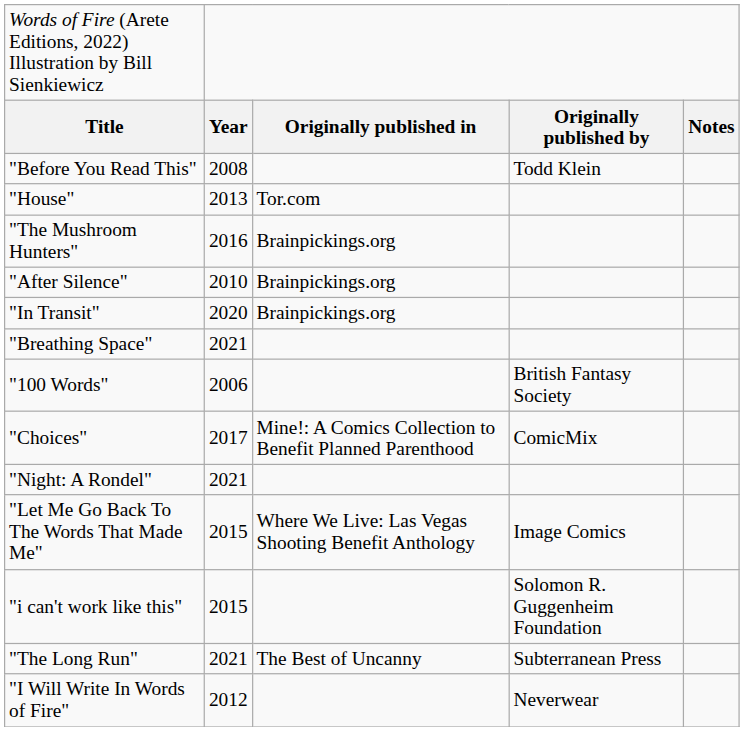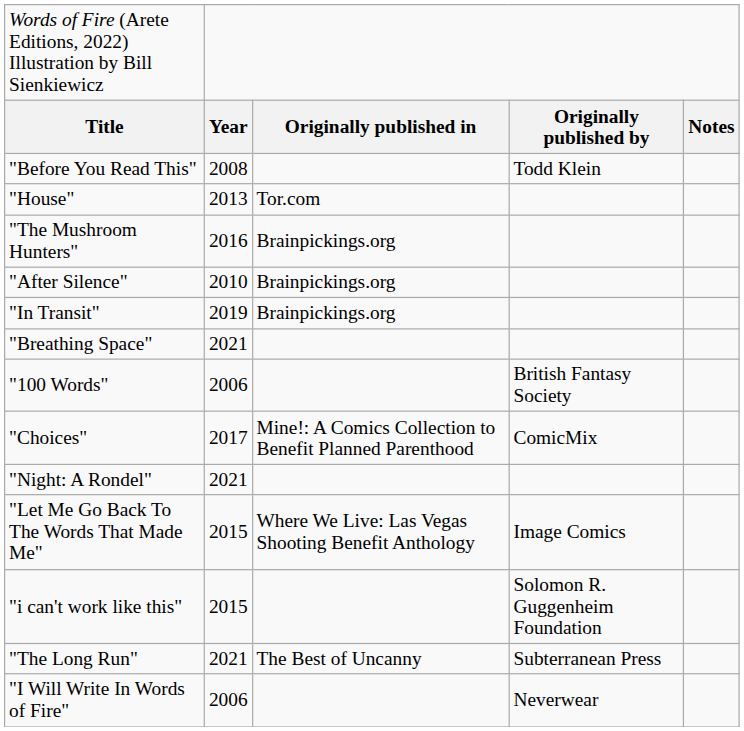 <table role="presentation" class="wikitable mw-collapsible autocollapse">
 <tr>
 <td><em>Words of Fire</em> (Arete Editions, 2022)<br>Illustration by Bill Sienkiewicz</td>
 </tr>
 <tr>
 <th>Title</th>
 <th>Year</th>
 <th>Originally published in</th>
 <th>Originally published by</th>
 <th>Notes</th>
 </tr>
 <tr>
 <td>"Before You Read This"</td>
 <td>2008</td>
 <td></td>
 <td>Todd Klein</td>
 <td></td>
 </tr>
 <tr>
 <td>"House"</td>
 <td>2013</td>
 <td>Tor.com</td>
 <td></td>
 <td></td>
 </tr>
 <tr>
 <td>"The Mushroom Hunters"</td>
 <td>2016</td>
 <td>Brainpickings.org</td>
 <td></td>
 <td></td>
 </tr>
 <tr>
 <td>"After Silence"</td>
 <td>2010</td>
 <td>Brainpickings.org</td>
 <td></td>
 <td></td>
 </tr>
 <tr>
 <td>"In Transit"</td>
-<td>2020</td>
+<td>2019</td>
 <td>Brainpickings.org</td>
 <td></td>
 <td></td>
 </tr>
 <tr>
 <td>"Breathing Space"</td>
 <td>2021</td>
 <td></td>
 <td></td>
 <td></td>
 </tr>
 <tr>
 <td>"100 Words"</td>
 <td>2006</td>
 <td></td>
 <td>British Fantasy Society</td>
 <td></td>
 </tr>
 <tr>
 <td>"Choices"</td>
 <td>2017</td>
 <td>Mine!: A Comics Collection to Benefit Planned Parenthood</td>
 <td>ComicMix</td>
 <td></td>
 </tr>
 <tr>
 <td>"Night: A Rondel"</td>
 <td>2021</td>
 <td></td>
 <td></td>
 <td></td>
 </tr>
 <tr>
 <td>"Let Me Go Back To The Words That Made Me"</td>
 <td>2015</td>
 <td>Where We Live: Las Vegas Shooting Benefit Anthology</td>
 <td>Image Comics</td>
 <td></td>
 </tr>
 <tr>
 <td>"i can't work like this"</td>
 <td>2015</td>
 <td></td>
 <td>Solomon R. Guggenheim Foundation</td>
 <td></td>
 </tr>
 <tr>
 <td>"The Long Run"</td>
 <td>2021</td>
 <td>The Best of Uncanny</td>
 <td>Subterranean Press</td>
 <td></td>
 </tr>
 <tr>
 <td>"I Will Write In Words of Fire"</td>
-<td>2012</td>
+<td>2006</td>
 <td></td>
 <td>Neverwear</td>
 <td></td>
 </tr>
 </table>
